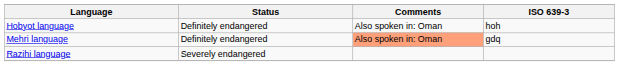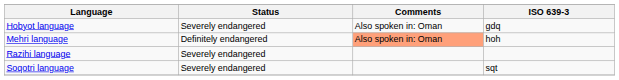 <table class="wikitable" align="center" style="font-size:90%">
 <tr>
 </tr>
 <tr>
 <th width="20%">Language</th>
 <th width="20%">Status</th>
 <th width="15%">Comments</th>
 <th width="15%">ISO 639-3</th>
 </tr>
 <tr>
 <td><a href='#'>Hobyot language</a></td>
-<td>Definitely endangered</td>
+<td>Severely endangered</td>
 <td>Also spoken in: Oman</td>
-<td>hoh</td>
+<td>gdq</td>
 </tr>
 <tr>
 <td><a href='#'>Mehri language</a></td>
 <td>Definitely endangered</td>
 <td style="background: lightsalmon;">Also spoken in: Oman</td>
-<td>gdq</td>
+<td>hoh</td>
 </tr>
 <tr>
 <td><a href='#'>Razihi language</a></td>
 <td>Severely endangered</td>
 <td> </td>
 <td> </td>
 </tr>
 <tr>
+<td><a href='#'>Soqotri language</a></td>
+<td>Severely endangered</td>
+<td> </td>
+<td>sqt</td>
+</tr>
+<tr>
 </tr>
 </table>
